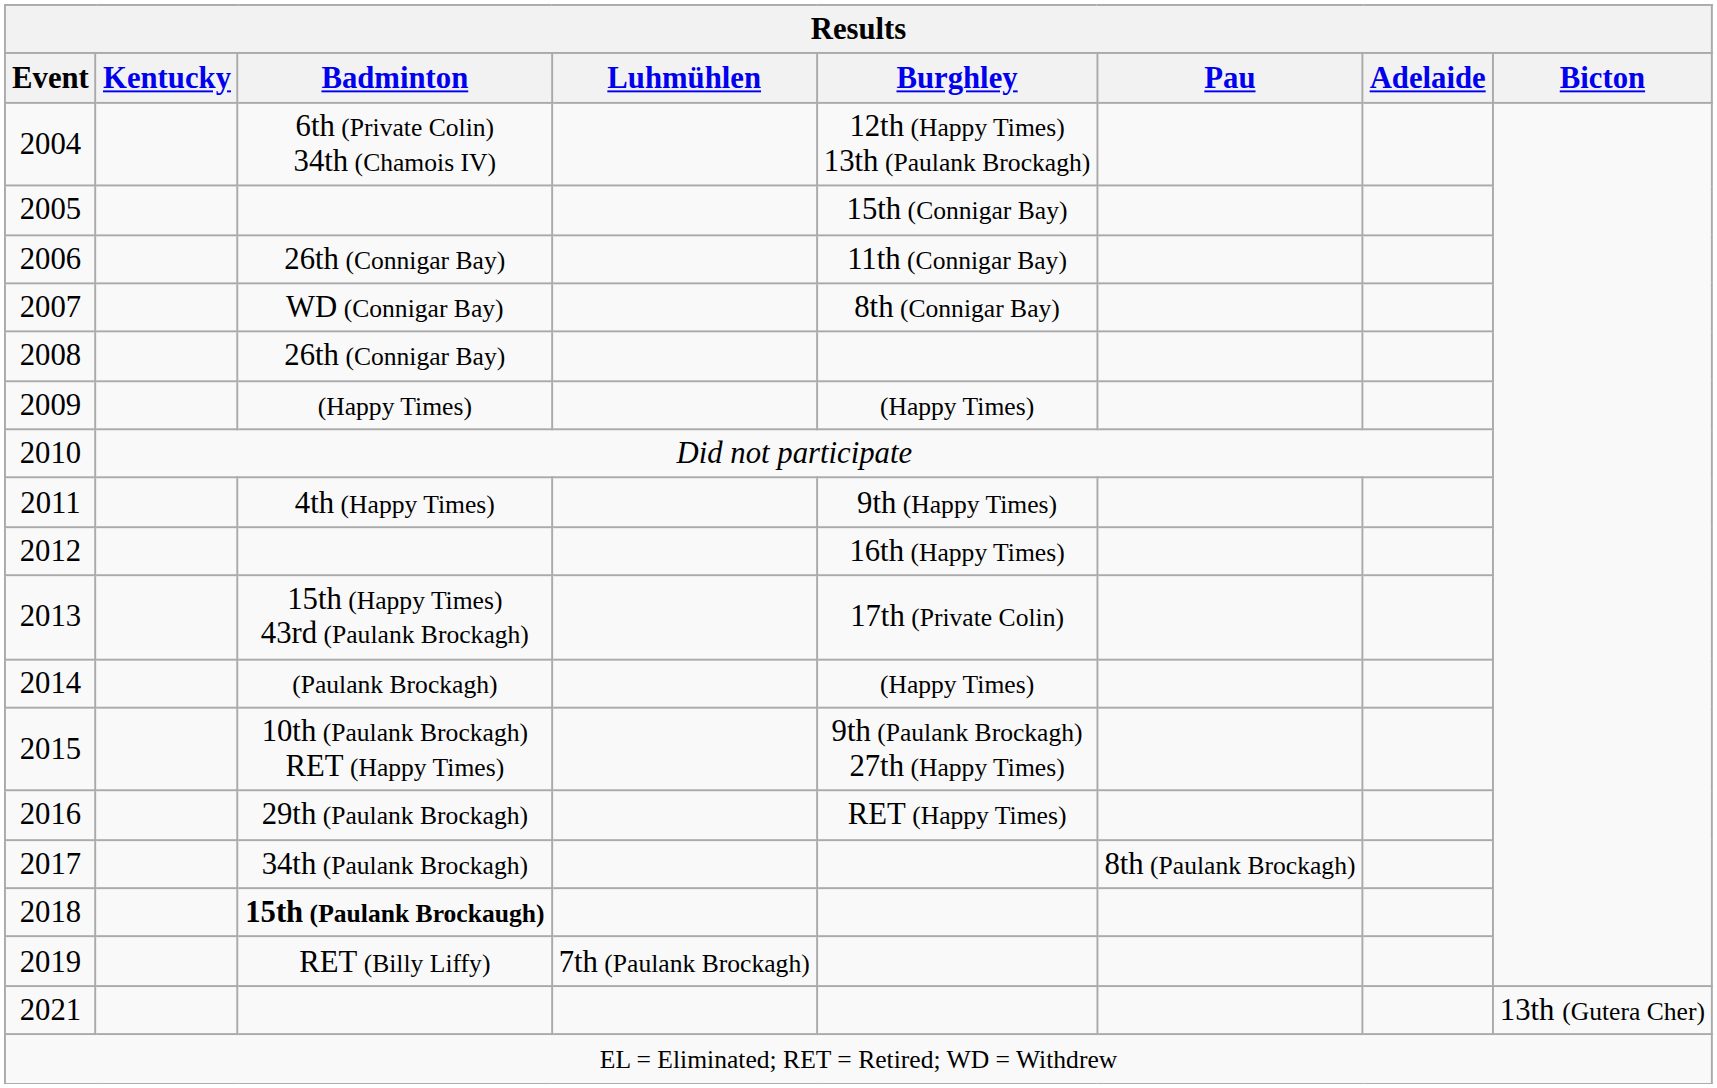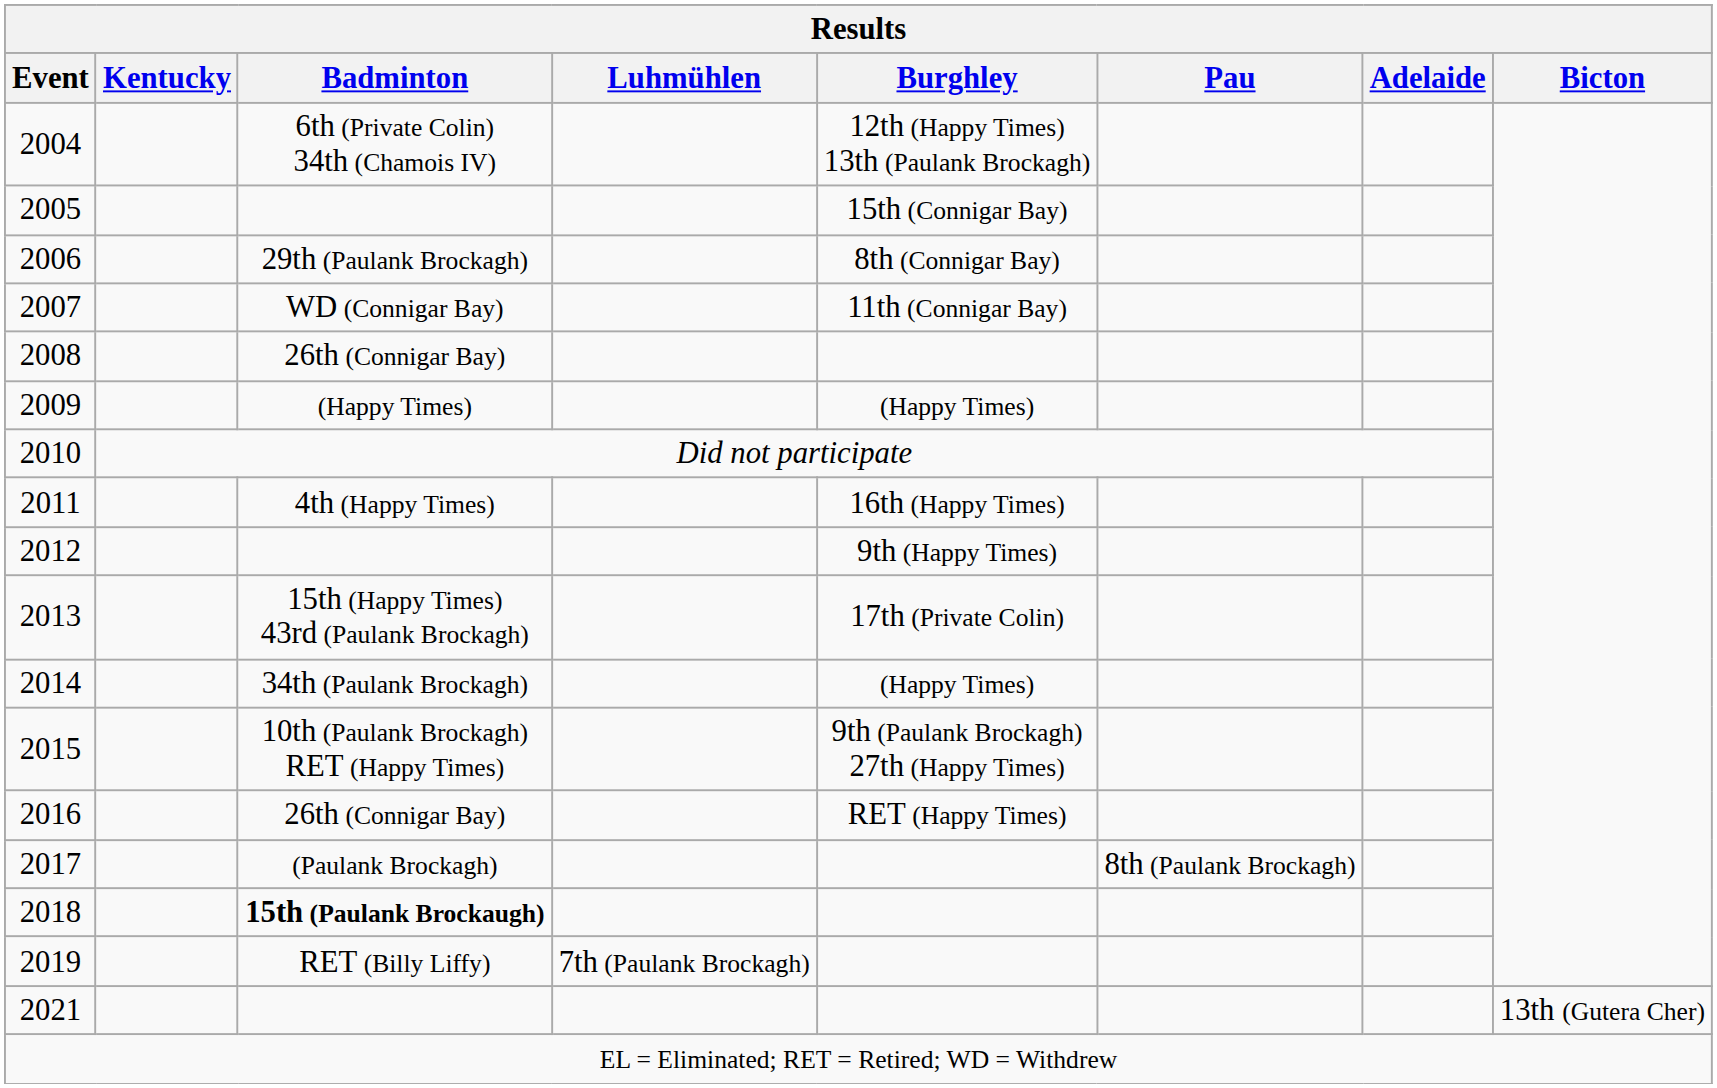 <table class="wikitable" style="text-align:center">
 <tr>
 <th colspan=13 align=center><strong>Results</strong></th>
 </tr>
 <tr>
 <th>Event</th>
 <th><a href='#'>Kentucky</a></th>
 <th><a href='#'>Badminton</a></th>
 <th><a href='#'>Luhmühlen</a></th>
 <th><a href='#'>Burghley</a></th>
 <th><a href='#'>Pau</a></th>
 <th><a href='#'>Adelaide</a></th>
 <th><a href='#'>Bicton</a></th>
 </tr>
 <tr>
 <td>2004</td>
 <td></td>
 <td>6th<small> (Private Colin)</small><br>34th<small> (Chamois IV)</small></td>
 <td></td>
 <td>12th<small> (Happy Times)</small><br>13th<small> (Paulank Brockagh)</small></td>
 <td></td>
 <td></td>
 </tr>
 <tr>
 <td>2005</td>
 <td></td>
 <td></td>
 <td></td>
 <td>15th<small> (Connigar Bay)</small></td>
 <td></td>
 <td></td>
 </tr>
 <tr>
 <td>2006</td>
 <td></td>
-<td>26th<small> (Connigar Bay)</small></td>
+<td>29th<small> (Paulank Brockagh)</small></td>
 <td></td>
-<td>11th<small> (Connigar Bay)</small></td>
+<td>8th<small> (Connigar Bay)</small></td>
 <td></td>
 <td></td>
 </tr>
 <tr>
 <td>2007</td>
 <td></td>
 <td>WD<small> (Connigar Bay)</small></td>
 <td></td>
-<td>8th<small> (Connigar Bay)</small></td>
+<td>11th<small> (Connigar Bay)</small></td>
 <td></td>
 <td></td>
 </tr>
 <tr>
 <td>2008</td>
 <td></td>
 <td>26th<small> (Connigar Bay)</small></td>
 <td></td>
 <td></td>
 <td></td>
 <td></td>
 </tr>
 <tr>
 <td>2009</td>
 <td></td>
 <td><small> (Happy Times)</small></td>
 <td></td>
 <td><small> (Happy Times)</small></td>
 <td></td>
 <td></td>
 </tr>
 <tr>
 <td>2010</td>
 <td colspan="6"><em>Did not participate</em></td>
 </tr>
 <tr>
 <td>2011</td>
 <td></td>
 <td>4th<small> (Happy Times)</small></td>
 <td></td>
-<td>9th<small> (Happy Times)</small></td>
+<td>16th<small> (Happy Times)</small></td>
 <td></td>
 <td></td>
 </tr>
 <tr>
 <td>2012</td>
 <td></td>
 <td></td>
 <td></td>
-<td>16th<small> (Happy Times)</small></td>
+<td>9th<small> (Happy Times)</small></td>
 <td></td>
 <td></td>
 </tr>
 <tr>
 <td>2013</td>
 <td></td>
 <td>15th<small> (Happy Times)</small><br>43rd<small> (Paulank Brockagh)</small></td>
 <td></td>
 <td>17th<small> (Private Colin)</small></td>
 <td></td>
 <td></td>
 </tr>
 <tr>
 <td>2014</td>
 <td></td>
-<td><small> (Paulank Brockagh)</small></td>
+<td>34th<small> (Paulank Brockagh)</small></td>
 <td></td>
 <td><small> (Happy Times)</small></td>
 <td></td>
 <td></td>
 </tr>
 <tr>
 <td>2015</td>
 <td></td>
 <td>10th<small> (Paulank Brockagh)</small><br>RET<small> (Happy Times)</small></td>
 <td></td>
 <td>9th<small> (Paulank Brockagh)</small><br>27th<small> (Happy Times)</small></td>
 <td></td>
 <td></td>
 </tr>
 <tr>
 <td>2016</td>
 <td></td>
-<td>29th<small> (Paulank Brockagh)</small></td>
+<td>26th<small> (Connigar Bay)</small></td>
 <td></td>
 <td>RET<small> (Happy Times)</small></td>
 <td></td>
 <td></td>
 </tr>
 <tr>
 <td>2017</td>
 <td></td>
-<td>34th<small> (Paulank Brockagh)</small></td>
+<td><small> (Paulank Brockagh)</small></td>
 <td></td>
 <td></td>
 <td>8th<small> (Paulank Brockagh)</small></td>
 <td></td>
 </tr>
 <tr>
 <td>2018</td>
 <td></td>
 <td><strong>15th<small> (Paulank Brockaugh)</small></strong></td>
 <td></td>
 <td></td>
 <td></td>
 <td></td>
 </tr>
 <tr>
 <td>2019</td>
 <td></td>
 <td>RET<small> (Billy Liffy)</small></td>
 <td>7th<small> (Paulank Brockagh)</small></td>
 <td></td>
 <td></td>
 <td></td>
 </tr>
 <tr>
 <td>2021</td>
 <td></td>
 <td></td>
 <td></td>
 <td></td>
 <td></td>
 <td></td>
 <td>13th <small>(Gutera Cher)</small></td>
 </tr>
 <tr>
 <td colspan=13 align=center><small> EL = Eliminated; RET = Retired; WD = Withdrew </small></td>
 </tr>
 </table>
